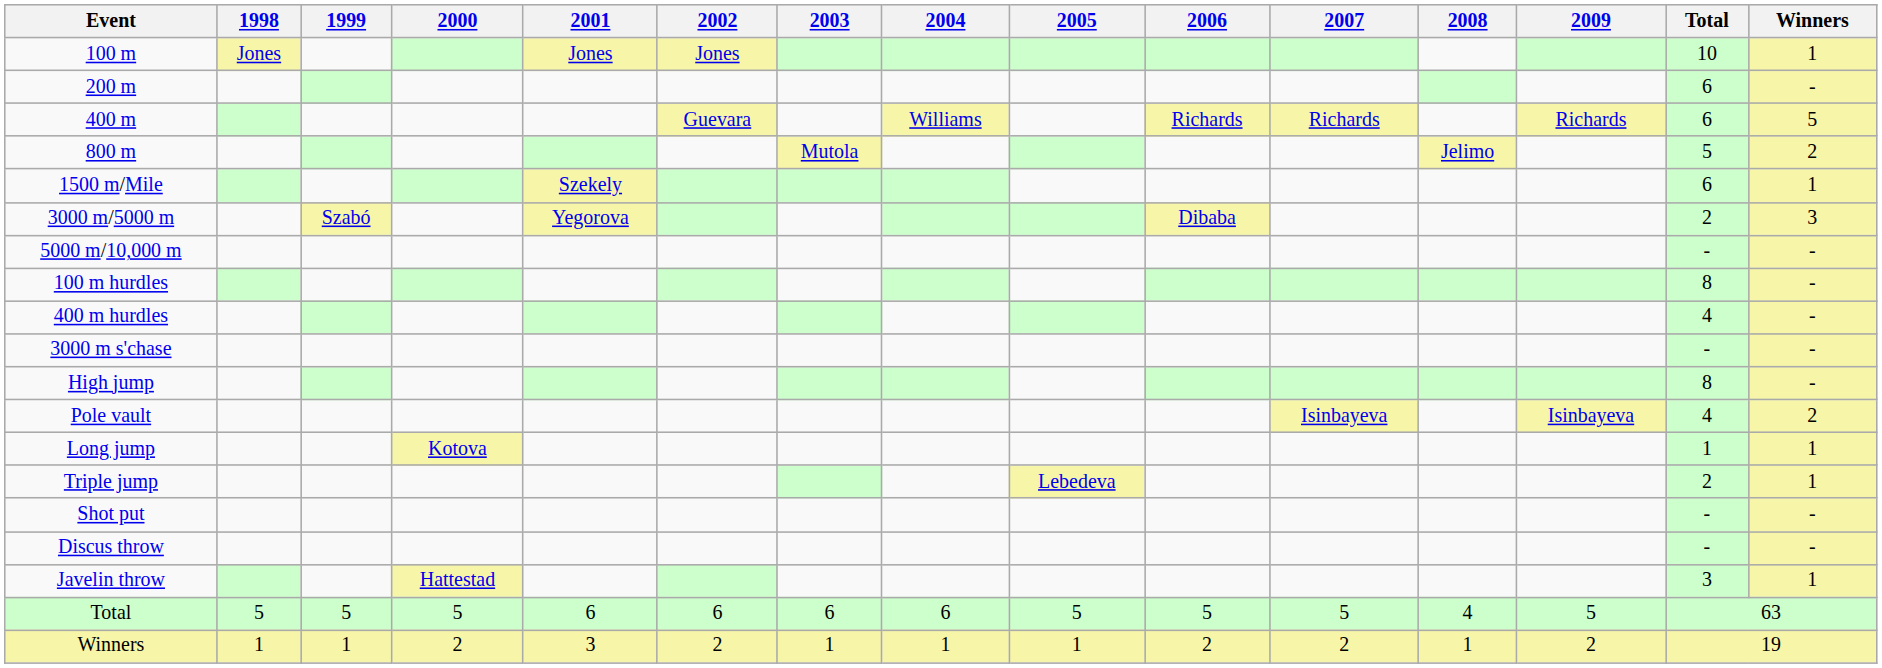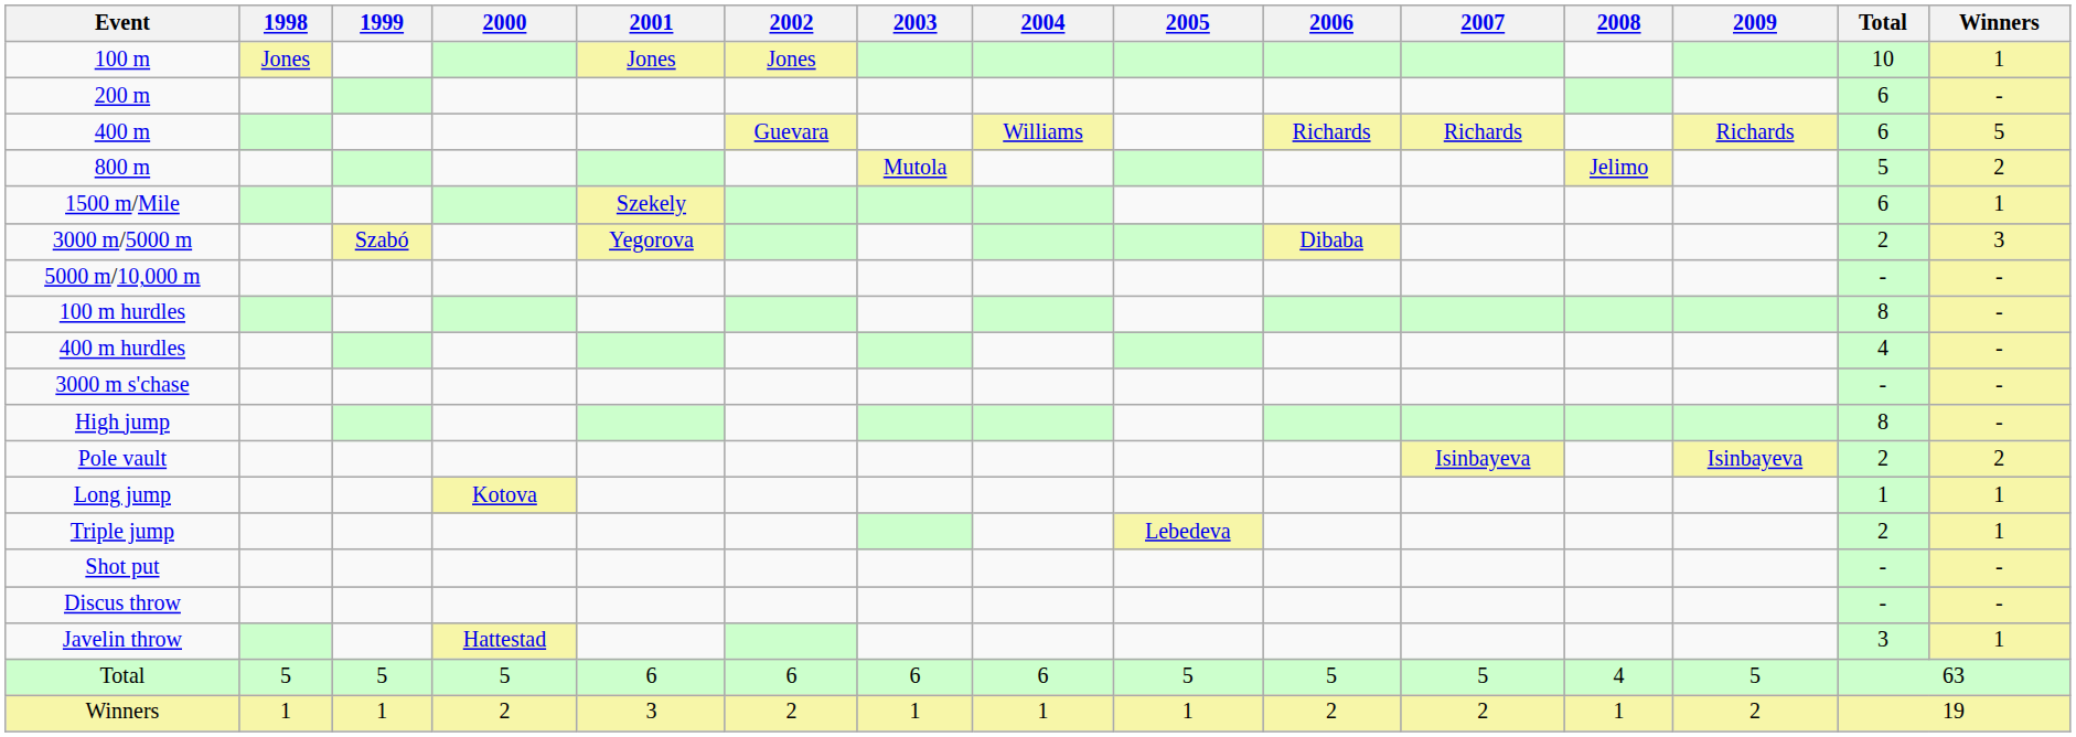 <table class="wikitable" style="font-size:80%; text-align:center; float:center;" cellspacing="1" cellpadding="1" width="95%">
 <tr>
 <th width=130px>Event</th>
 <th><a href='#'>1998</a></th>
 <th><a href='#'>1999</a></th>
 <th><a href='#'>2000</a></th>
 <th><a href='#'>2001</a></th>
 <th><a href='#'>2002</a></th>
 <th><a href='#'>2003</a></th>
 <th><a href='#'>2004</a></th>
 <th><a href='#'>2005</a></th>
 <th><a href='#'>2006</a></th>
 <th><a href='#'>2007</a></th>
 <th><a href='#'>2008</a></th>
 <th><a href='#'>2009</a></th>
 <th>Total</th>
 <th>Winners</th>
 </tr>
 <tr>
 <td><a href='#'>100 m</a></td>
 <td bgcolor=#F7F6A8> <a href='#'>Jones</a></td>
 <td></td>
 <td bgcolor=#CCFFCC></td>
 <td bgcolor=#F7F6A8> <a href='#'>Jones</a></td>
 <td bgcolor=#F7F6A8> <a href='#'>Jones</a></td>
 <td bgcolor=#CCFFCC></td>
 <td bgcolor=#CCFFCC></td>
 <td bgcolor=#CCFFCC></td>
 <td bgcolor=#CCFFCC></td>
 <td bgcolor=#CCFFCC></td>
 <td></td>
 <td bgcolor=#CCFFCC></td>
 <td bgcolor=#CCFFCC>10</td>
 <td bgcolor=#F7F6A8>1</td>
 </tr>
 <tr>
 <td><a href='#'>200 m</a></td>
 <td></td>
 <td bgcolor=#CCFFCC></td>
 <td></td>
 <td></td>
 <td></td>
 <td></td>
 <td></td>
 <td></td>
 <td></td>
 <td></td>
 <td bgcolor=#CCFFCC></td>
 <td></td>
 <td bgcolor=#CCFFCC>6</td>
 <td bgcolor=#F7F6A8>-</td>
 </tr>
 <tr>
 <td><a href='#'>400 m</a></td>
 <td bgcolor=#CCFFCC></td>
 <td></td>
 <td></td>
 <td></td>
 <td bgcolor=#F7F6A8> <a href='#'>Guevara</a></td>
 <td></td>
 <td bgcolor=#F7F6A8> <a href='#'>Williams</a></td>
 <td></td>
 <td bgcolor=#F7F6A8> <a href='#'>Richards</a></td>
 <td bgcolor=#F7F6A8> <a href='#'>Richards</a></td>
 <td></td>
 <td bgcolor=#F7F6A8> <a href='#'>Richards</a></td>
 <td bgcolor=#CCFFCC>6</td>
 <td bgcolor=#F7F6A8>5</td>
 </tr>
 <tr>
 <td><a href='#'>800 m</a></td>
 <td></td>
 <td bgcolor=#CCFFCC></td>
 <td></td>
 <td bgcolor=#CCFFCC></td>
 <td></td>
 <td bgcolor=#F7F6A8> <a href='#'>Mutola</a></td>
 <td></td>
 <td bgcolor=#CCFFCC></td>
 <td></td>
 <td></td>
 <td bgcolor=#F7F6A8> <a href='#'>Jelimo</a></td>
 <td></td>
 <td bgcolor=#CCFFCC>5</td>
 <td bgcolor=#F7F6A8>2</td>
 </tr>
 <tr>
 <td><a href='#'>1500 m</a>/<a href='#'>Mile</a></td>
 <td bgcolor=#CCFFCC></td>
 <td></td>
 <td bgcolor=#CCFFCC></td>
 <td bgcolor=#F7F6A8> <a href='#'>Szekely</a></td>
 <td bgcolor=#CCFFCC></td>
 <td bgcolor=#CCFFCC></td>
 <td bgcolor=#CCFFCC></td>
 <td></td>
 <td></td>
 <td></td>
 <td></td>
 <td></td>
 <td bgcolor=#CCFFCC>6</td>
 <td bgcolor=#F7F6A8>1</td>
 </tr>
 <tr>
 <td><a href='#'>3000 m</a>/<a href='#'>5000 m</a></td>
 <td></td>
 <td bgcolor=#F7F6A8> <a href='#'>Szabó</a></td>
 <td></td>
 <td bgcolor=#F7F6A8> <a href='#'>Yegorova</a></td>
 <td bgcolor=#CCFFCC></td>
 <td></td>
 <td bgcolor=#CCFFCC></td>
 <td bgcolor=#CCFFCC></td>
 <td bgcolor=#F7F6A8> <a href='#'>Dibaba</a></td>
 <td></td>
 <td></td>
 <td></td>
 <td bgcolor=#CCFFCC>2</td>
 <td bgcolor=#F7F6A8>3</td>
 </tr>
 <tr>
 <td><a href='#'>5000 m</a>/<a href='#'>10,000 m</a></td>
 <td></td>
 <td></td>
 <td></td>
 <td></td>
 <td></td>
 <td></td>
 <td></td>
 <td></td>
 <td></td>
 <td></td>
 <td></td>
 <td></td>
 <td bgcolor=#CCFFCC>-</td>
 <td bgcolor=#F7F6A8>-</td>
 </tr>
 <tr>
 <td><a href='#'>100 m hurdles</a></td>
 <td bgcolor=#CCFFCC></td>
 <td></td>
 <td bgcolor=#CCFFCC></td>
 <td></td>
 <td bgcolor=#CCFFCC></td>
 <td></td>
 <td bgcolor=#CCFFCC></td>
 <td></td>
 <td bgcolor=#CCFFCC></td>
 <td bgcolor=#CCFFCC></td>
 <td bgcolor=#CCFFCC></td>
 <td bgcolor=#CCFFCC></td>
 <td bgcolor=#CCFFCC>8</td>
 <td bgcolor=#F7F6A8>-</td>
 </tr>
 <tr>
 <td><a href='#'>400 m hurdles</a></td>
 <td></td>
 <td bgcolor=#CCFFCC></td>
 <td></td>
 <td bgcolor=#CCFFCC></td>
 <td></td>
 <td bgcolor=#CCFFCC></td>
 <td></td>
 <td bgcolor=#CCFFCC></td>
 <td></td>
 <td></td>
 <td></td>
 <td></td>
 <td bgcolor=#CCFFCC>4</td>
 <td bgcolor=#F7F6A8>-</td>
 </tr>
 <tr>
 <td><a href='#'>3000 m s'chase</a></td>
 <td></td>
 <td></td>
 <td></td>
 <td></td>
 <td></td>
 <td></td>
 <td></td>
 <td></td>
 <td></td>
 <td></td>
 <td></td>
 <td></td>
 <td bgcolor=#CCFFCC>-</td>
 <td bgcolor=#F7F6A8>-</td>
 </tr>
 <tr>
 <td><a href='#'>High jump</a></td>
 <td></td>
 <td bgcolor=#CCFFCC></td>
 <td></td>
 <td bgcolor=#CCFFCC></td>
 <td></td>
 <td bgcolor=#CCFFCC></td>
 <td bgcolor=#CCFFCC></td>
 <td></td>
 <td bgcolor=#CCFFCC></td>
 <td bgcolor=#CCFFCC></td>
 <td bgcolor=#CCFFCC></td>
 <td bgcolor=#CCFFCC></td>
 <td bgcolor=#CCFFCC>8</td>
 <td bgcolor=#F7F6A8>-</td>
 </tr>
 <tr>
 <td><a href='#'>Pole vault</a></td>
 <td></td>
 <td></td>
 <td></td>
 <td></td>
 <td></td>
 <td></td>
 <td></td>
 <td></td>
 <td></td>
 <td bgcolor=#F7F6A8> <a href='#'>Isinbayeva</a></td>
 <td></td>
 <td bgcolor=#F7F6A8> <a href='#'>Isinbayeva</a></td>
-<td bgcolor=#CCFFCC>4</td>
+<td bgcolor=#CCFFCC>2</td>
 <td bgcolor=#F7F6A8>2</td>
 </tr>
 <tr>
 <td><a href='#'>Long jump</a></td>
 <td></td>
 <td></td>
 <td bgcolor=#F7F6A8> <a href='#'>Kotova</a></td>
 <td></td>
 <td></td>
 <td></td>
 <td></td>
 <td></td>
 <td></td>
 <td></td>
 <td></td>
 <td></td>
 <td bgcolor=#CCFFCC>1</td>
 <td bgcolor=#F7F6A8>1</td>
 </tr>
 <tr>
 <td><a href='#'>Triple jump</a></td>
 <td></td>
 <td></td>
 <td></td>
 <td></td>
 <td></td>
 <td bgcolor=#CCFFCC></td>
 <td></td>
 <td bgcolor=#F7F6A8> <a href='#'>Lebedeva</a></td>
 <td></td>
 <td></td>
 <td></td>
 <td></td>
 <td bgcolor=#CCFFCC>2</td>
 <td bgcolor=#F7F6A8>1</td>
 </tr>
 <tr>
 <td><a href='#'>Shot put</a></td>
 <td></td>
 <td></td>
 <td></td>
 <td></td>
 <td></td>
 <td></td>
 <td></td>
 <td></td>
 <td></td>
 <td></td>
 <td></td>
 <td></td>
 <td bgcolor=#CCFFCC>-</td>
 <td bgcolor=#F7F6A8>-</td>
 </tr>
 <tr>
 <td><a href='#'>Discus throw</a></td>
 <td></td>
 <td></td>
 <td></td>
 <td></td>
 <td></td>
 <td></td>
 <td></td>
 <td></td>
 <td></td>
 <td></td>
 <td></td>
 <td></td>
 <td bgcolor=#CCFFCC>-</td>
 <td bgcolor=#F7F6A8>-</td>
 </tr>
 <tr>
 <td><a href='#'>Javelin throw</a></td>
 <td bgcolor=#CCFFCC></td>
 <td></td>
 <td bgcolor=#F7F6A8> <a href='#'>Hattestad</a></td>
 <td></td>
 <td bgcolor=#CCFFCC></td>
 <td></td>
 <td></td>
 <td></td>
 <td></td>
 <td></td>
 <td></td>
 <td></td>
 <td bgcolor=#CCFFCC>3</td>
 <td bgcolor=#F7F6A8>1</td>
 </tr>
 <tr bgcolor=#CCFFCC>
 <td>Total</td>
 <td>5</td>
 <td>5</td>
 <td>5</td>
 <td>6</td>
 <td>6</td>
 <td>6</td>
 <td>6</td>
 <td>5</td>
 <td>5</td>
 <td>5</td>
 <td>4</td>
 <td>5</td>
 <td colspan=2>63</td>
 </tr>
 <tr bgcolor=#F7F6A8>
 <td>Winners</td>
 <td>1</td>
 <td>1</td>
 <td>2</td>
 <td>3</td>
 <td>2</td>
 <td>1</td>
 <td>1</td>
 <td>1</td>
 <td>2</td>
 <td>2</td>
 <td>1</td>
 <td>2</td>
 <td colspan=2>19</td>
 </tr>
 </table>
